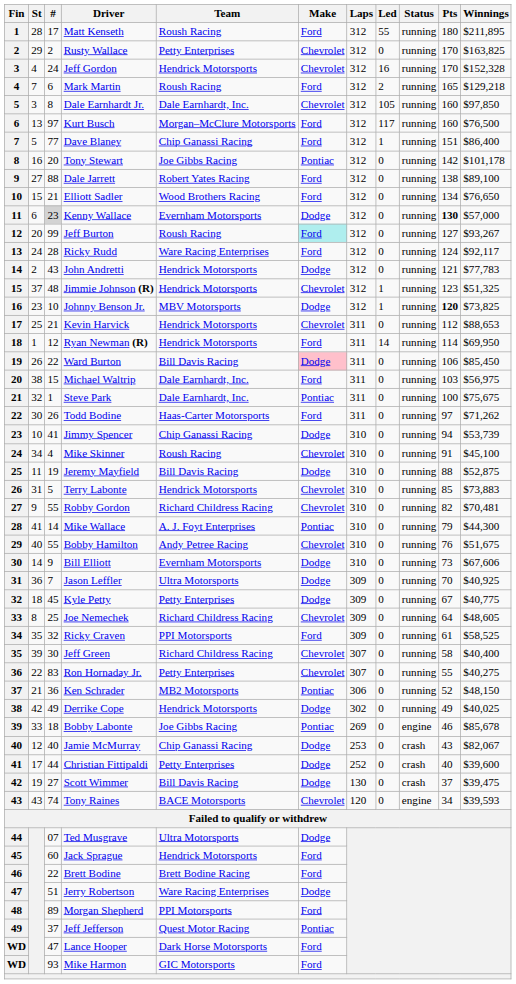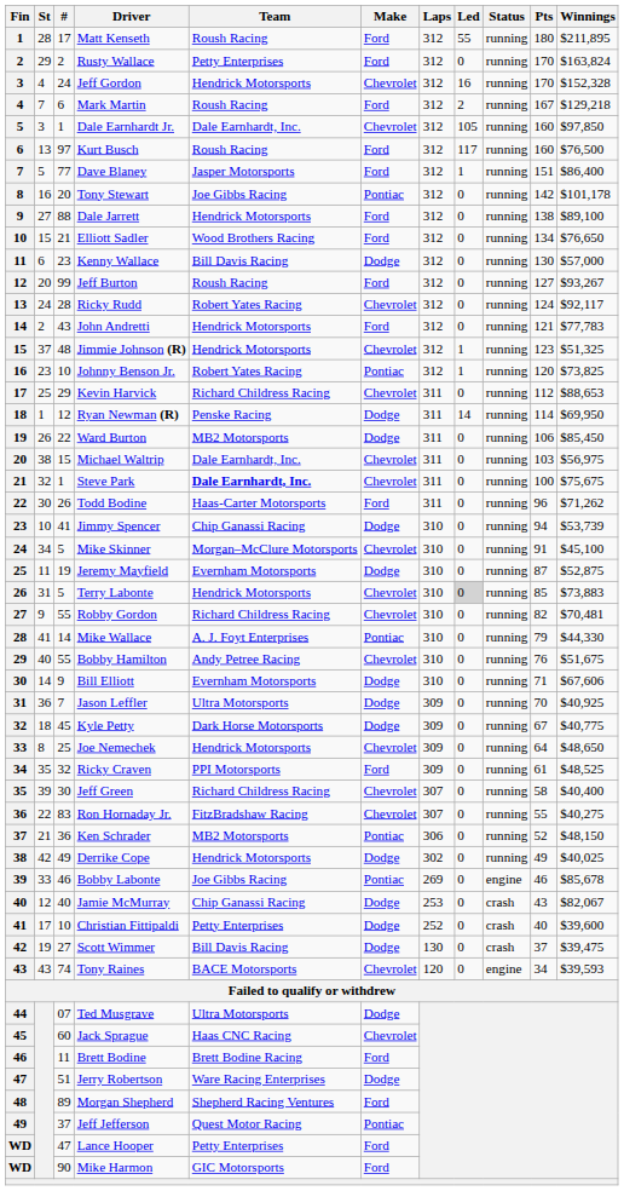 <table class="wikitable" style="font-size:95%">
 <tr>
 <th>Fin</th>
 <th>St</th>
 <th>#</th>
 <th>Driver</th>
 <th>Team</th>
 <th>Make</th>
 <th>Laps</th>
 <th>Led</th>
 <th>Status</th>
 <th>Pts</th>
 <th>Winnings</th>
 </tr>
 <tr>
 <th>1</th>
 <td>28</td>
 <td>17</td>
 <td><a href='#'>Matt Kenseth</a></td>
 <td><a href='#'>Roush Racing</a></td>
 <td><a href='#'>Ford</a></td>
 <td>312</td>
 <td>55</td>
 <td>running</td>
 <td>180</td>
 <td>$211,895</td>
 </tr>
 <tr>
 <th>2</th>
 <td>29</td>
 <td>2</td>
 <td><a href='#'>Rusty Wallace</a></td>
 <td><a href='#'>Petty Enterprises</a></td>
-<td><a href='#'>Chevrolet</a></td>
+<td><a href='#'>Ford</a></td>
 <td>312</td>
 <td>0</td>
 <td>running</td>
 <td>170</td>
-<td>$163,825</td>
+<td>$163,824</td>
 </tr>
 <tr>
 <th>3</th>
 <td>4</td>
 <td>24</td>
 <td><a href='#'>Jeff Gordon</a></td>
 <td><a href='#'>Hendrick Motorsports</a></td>
 <td><a href='#'>Chevrolet</a></td>
 <td>312</td>
 <td>16</td>
 <td>running</td>
 <td>170</td>
 <td>$152,328</td>
 </tr>
 <tr>
 <th>4</th>
 <td>7</td>
 <td>6</td>
 <td><a href='#'>Mark Martin</a></td>
 <td><a href='#'>Roush Racing</a></td>
 <td><a href='#'>Ford</a></td>
 <td>312</td>
 <td>2</td>
 <td>running</td>
-<td>165</td>
+<td>167</td>
 <td>$129,218</td>
 </tr>
 <tr>
 <th>5</th>
 <td>3</td>
-<td>8</td>
+<td>1</td>
 <td><a href='#'>Dale Earnhardt Jr.</a></td>
 <td><a href='#'>Dale Earnhardt, Inc.</a></td>
 <td><a href='#'>Chevrolet</a></td>
 <td>312</td>
 <td>105</td>
 <td>running</td>
 <td>160</td>
 <td>$97,850</td>
 </tr>
 <tr>
 <th>6</th>
 <td>13</td>
 <td>97</td>
 <td><a href='#'>Kurt Busch</a></td>
-<td><a href='#'>Morgan–McClure Motorsports</a></td>
+<td><a href='#'>Roush Racing</a></td>
 <td><a href='#'>Ford</a></td>
 <td>312</td>
 <td>117</td>
 <td>running</td>
 <td>160</td>
 <td>$76,500</td>
 </tr>
 <tr>
 <th>7</th>
 <td>5</td>
 <td>77</td>
 <td><a href='#'>Dave Blaney</a></td>
-<td><a href='#'>Chip Ganassi Racing</a></td>
+<td><a href='#'>Jasper Motorsports</a></td>
 <td><a href='#'>Ford</a></td>
 <td>312</td>
 <td>1</td>
 <td>running</td>
 <td>151</td>
 <td>$86,400</td>
 </tr>
 <tr>
 <th>8</th>
 <td>16</td>
 <td>20</td>
 <td><a href='#'>Tony Stewart</a></td>
 <td><a href='#'>Joe Gibbs Racing</a></td>
 <td><a href='#'>Pontiac</a></td>
 <td>312</td>
 <td>0</td>
 <td>running</td>
 <td>142</td>
 <td>$101,178</td>
 </tr>
 <tr>
 <th>9</th>
 <td>27</td>
 <td>88</td>
 <td><a href='#'>Dale Jarrett</a></td>
-<td><a href='#'>Robert Yates Racing</a></td>
+<td><a href='#'>Hendrick Motorsports</a></td>
 <td><a href='#'>Ford</a></td>
 <td>312</td>
 <td>0</td>
 <td>running</td>
 <td>138</td>
 <td>$89,100</td>
 </tr>
 <tr>
 <th>10</th>
 <td>15</td>
 <td>21</td>
 <td><a href='#'>Elliott Sadler</a></td>
 <td><a href='#'>Wood Brothers Racing</a></td>
 <td><a href='#'>Ford</a></td>
 <td>312</td>
 <td>0</td>
 <td>running</td>
 <td>134</td>
 <td>$76,650</td>
 </tr>
 <tr>
 <th>11</th>
 <td>6</td>
-<td style="background: lightgrey;">23</td>
+<td>23</td>
 <td><a href='#'>Kenny Wallace</a></td>
-<td><a href='#'>Evernham Motorsports</a></td>
+<td><a href='#'>Bill Davis Racing</a></td>
 <td><a href='#'>Dodge</a></td>
 <td>312</td>
 <td>0</td>
 <td>running</td>
-<td><strong>130</strong></td>
+<td>130</td>
 <td>$57,000</td>
 </tr>
 <tr>
 <th>12</th>
 <td>20</td>
 <td>99</td>
 <td><a href='#'>Jeff Burton</a></td>
 <td><a href='#'>Roush Racing</a></td>
-<td style="background: paleturquoise;"><a href='#'>Ford</a></td>
+<td><a href='#'>Ford</a></td>
 <td>312</td>
 <td>0</td>
 <td>running</td>
 <td>127</td>
 <td>$93,267</td>
 </tr>
 <tr>
 <th>13</th>
 <td>24</td>
 <td>28</td>
 <td><a href='#'>Ricky Rudd</a></td>
-<td><a href='#'>Ware Racing Enterprises</a></td>
-<td><a href='#'>Ford</a></td>
+<td><a href='#'>Robert Yates Racing</a></td>
+<td><a href='#'>Chevrolet</a></td>
 <td>312</td>
 <td>0</td>
 <td>running</td>
 <td>124</td>
 <td>$92,117</td>
 </tr>
 <tr>
 <th>14</th>
 <td>2</td>
 <td>43</td>
 <td><a href='#'>John Andretti</a></td>
 <td><a href='#'>Hendrick Motorsports</a></td>
-<td><a href='#'>Dodge</a></td>
+<td><a href='#'>Ford</a></td>
 <td>312</td>
 <td>0</td>
 <td>running</td>
 <td>121</td>
 <td>$77,783</td>
 </tr>
 <tr>
 <th>15</th>
 <td>37</td>
 <td>48</td>
 <td><a href='#'>Jimmie Johnson</a> <strong>(R)</strong></td>
 <td><a href='#'>Hendrick Motorsports</a></td>
 <td><a href='#'>Chevrolet</a></td>
 <td>312</td>
 <td>1</td>
 <td>running</td>
 <td>123</td>
 <td>$51,325</td>
 </tr>
 <tr>
 <th>16</th>
 <td>23</td>
 <td>10</td>
 <td><a href='#'>Johnny Benson Jr.</a></td>
-<td><a href='#'>MBV Motorsports</a></td>
-<td><a href='#'>Dodge</a></td>
+<td><a href='#'>Robert Yates Racing</a></td>
+<td><a href='#'>Pontiac</a></td>
 <td>312</td>
 <td>1</td>
 <td>running</td>
-<td><strong>120</strong></td>
+<td>120</td>
 <td>$73,825</td>
 </tr>
 <tr>
 <th>17</th>
 <td>25</td>
-<td>21</td>
+<td>29</td>
 <td><a href='#'>Kevin Harvick</a></td>
-<td><a href='#'>Hendrick Motorsports</a></td>
+<td><a href='#'>Richard Childress Racing</a></td>
 <td><a href='#'>Chevrolet</a></td>
 <td>311</td>
 <td>0</td>
 <td>running</td>
 <td>112</td>
 <td>$88,653</td>
 </tr>
 <tr>
 <th>18</th>
 <td>1</td>
 <td>12</td>
 <td><a href='#'>Ryan Newman</a> <strong>(R)</strong></td>
-<td><a href='#'>Hendrick Motorsports</a></td>
-<td><a href='#'>Ford</a></td>
+<td><a href='#'>Penske Racing</a></td>
+<td><a href='#'>Dodge</a></td>
 <td>311</td>
 <td>14</td>
 <td>running</td>
 <td>114</td>
 <td>$69,950</td>
 </tr>
 <tr>
 <th>19</th>
 <td>26</td>
 <td>22</td>
 <td><a href='#'>Ward Burton</a></td>
-<td><a href='#'>Bill Davis Racing</a></td>
-<td style="background: pink;"><a href='#'>Dodge</a></td>
+<td><a href='#'>MB2 Motorsports</a></td>
+<td><a href='#'>Dodge</a></td>
 <td>311</td>
 <td>0</td>
 <td>running</td>
 <td>106</td>
 <td>$85,450</td>
 </tr>
 <tr>
 <th>20</th>
 <td>38</td>
 <td>15</td>
 <td><a href='#'>Michael Waltrip</a></td>
 <td><a href='#'>Dale Earnhardt, Inc.</a></td>
-<td><a href='#'>Ford</a></td>
+<td><a href='#'>Chevrolet</a></td>
 <td>311</td>
 <td>0</td>
 <td>running</td>
 <td>103</td>
 <td>$56,975</td>
 </tr>
 <tr>
 <th>21</th>
 <td>32</td>
 <td>1</td>
 <td><a href='#'>Steve Park</a></td>
-<td><a href='#'>Dale Earnhardt, Inc.</a></td>
-<td><a href='#'>Pontiac</a></td>
+<td><strong><a href='#'>Dale Earnhardt, Inc.</a></strong></td>
+<td><a href='#'>Chevrolet</a></td>
 <td>311</td>
 <td>0</td>
 <td>running</td>
 <td>100</td>
 <td>$75,675</td>
 </tr>
 <tr>
 <th>22</th>
 <td>30</td>
 <td>26</td>
 <td><a href='#'>Todd Bodine</a></td>
 <td><a href='#'>Haas-Carter Motorsports</a></td>
 <td><a href='#'>Ford</a></td>
 <td>311</td>
 <td>0</td>
 <td>running</td>
-<td>97</td>
+<td>96</td>
 <td>$71,262</td>
 </tr>
 <tr>
 <th>23</th>
 <td>10</td>
 <td>41</td>
 <td><a href='#'>Jimmy Spencer</a></td>
 <td><a href='#'>Chip Ganassi Racing</a></td>
 <td><a href='#'>Dodge</a></td>
 <td>310</td>
 <td>0</td>
 <td>running</td>
 <td>94</td>
 <td>$53,739</td>
 </tr>
 <tr>
 <th>24</th>
 <td>34</td>
-<td>4</td>
+<td>5</td>
 <td><a href='#'>Mike Skinner</a></td>
-<td><a href='#'>Roush Racing</a></td>
+<td><a href='#'>Morgan–McClure Motorsports</a></td>
 <td><a href='#'>Chevrolet</a></td>
 <td>310</td>
 <td>0</td>
 <td>running</td>
 <td>91</td>
 <td>$45,100</td>
 </tr>
 <tr>
 <th>25</th>
 <td>11</td>
 <td>19</td>
 <td><a href='#'>Jeremy Mayfield</a></td>
-<td><a href='#'>Bill Davis Racing</a></td>
+<td><a href='#'>Evernham Motorsports</a></td>
 <td><a href='#'>Dodge</a></td>
 <td>310</td>
 <td>0</td>
 <td>running</td>
-<td>88</td>
+<td>87</td>
 <td>$52,875</td>
 </tr>
 <tr>
 <th>26</th>
 <td>31</td>
 <td>5</td>
 <td><a href='#'>Terry Labonte</a></td>
 <td><a href='#'>Hendrick Motorsports</a></td>
 <td><a href='#'>Chevrolet</a></td>
 <td>310</td>
-<td>0</td>
+<td style="background: lightgrey;">0</td>
 <td>running</td>
 <td>85</td>
 <td>$73,883</td>
 </tr>
 <tr>
 <th>27</th>
 <td>9</td>
 <td>55</td>
 <td><a href='#'>Robby Gordon</a></td>
 <td><a href='#'>Richard Childress Racing</a></td>
 <td><a href='#'>Chevrolet</a></td>
 <td>310</td>
 <td>0</td>
 <td>running</td>
 <td>82</td>
 <td>$70,481</td>
 </tr>
 <tr>
 <th>28</th>
 <td>41</td>
 <td>14</td>
 <td><a href='#'>Mike Wallace</a></td>
 <td><a href='#'>A. J. Foyt Enterprises</a></td>
 <td><a href='#'>Pontiac</a></td>
 <td>310</td>
 <td>0</td>
 <td>running</td>
 <td>79</td>
-<td>$44,300</td>
+<td>$44,330</td>
 </tr>
 <tr>
 <th>29</th>
 <td>40</td>
 <td>55</td>
 <td><a href='#'>Bobby Hamilton</a></td>
 <td><a href='#'>Andy Petree Racing</a></td>
 <td><a href='#'>Chevrolet</a></td>
 <td>310</td>
 <td>0</td>
 <td>running</td>
 <td>76</td>
 <td>$51,675</td>
 </tr>
 <tr>
 <th>30</th>
 <td>14</td>
 <td>9</td>
 <td><a href='#'>Bill Elliott</a></td>
 <td><a href='#'>Evernham Motorsports</a></td>
 <td><a href='#'>Dodge</a></td>
 <td>310</td>
 <td>0</td>
 <td>running</td>
-<td>73</td>
+<td>71</td>
 <td>$67,606</td>
 </tr>
 <tr>
 <th>31</th>
 <td>36</td>
 <td>7</td>
 <td><a href='#'>Jason Leffler</a></td>
 <td><a href='#'>Ultra Motorsports</a></td>
 <td><a href='#'>Dodge</a></td>
 <td>309</td>
 <td>0</td>
 <td>running</td>
 <td>70</td>
 <td>$40,925</td>
 </tr>
 <tr>
 <th>32</th>
 <td>18</td>
 <td>45</td>
 <td><a href='#'>Kyle Petty</a></td>
-<td><a href='#'>Petty Enterprises</a></td>
+<td><a href='#'>Dark Horse Motorsports</a></td>
 <td><a href='#'>Dodge</a></td>
 <td>309</td>
 <td>0</td>
 <td>running</td>
 <td>67</td>
 <td>$40,775</td>
 </tr>
 <tr>
 <th>33</th>
 <td>8</td>
 <td>25</td>
 <td><a href='#'>Joe Nemechek</a></td>
-<td><a href='#'>Richard Childress Racing</a></td>
+<td><a href='#'>Hendrick Motorsports</a></td>
 <td><a href='#'>Chevrolet</a></td>
 <td>309</td>
 <td>0</td>
 <td>running</td>
 <td>64</td>
-<td>$48,605</td>
+<td>$48,650</td>
 </tr>
 <tr>
 <th>34</th>
 <td>35</td>
 <td>32</td>
 <td><a href='#'>Ricky Craven</a></td>
 <td><a href='#'>PPI Motorsports</a></td>
 <td><a href='#'>Ford</a></td>
 <td>309</td>
 <td>0</td>
 <td>running</td>
 <td>61</td>
-<td>$58,525</td>
+<td>$48,525</td>
 </tr>
 <tr>
 <th>35</th>
 <td>39</td>
 <td>30</td>
 <td><a href='#'>Jeff Green</a></td>
 <td><a href='#'>Richard Childress Racing</a></td>
 <td><a href='#'>Chevrolet</a></td>
 <td>307</td>
 <td>0</td>
 <td>running</td>
 <td>58</td>
 <td>$40,400</td>
 </tr>
 <tr>
 <th>36</th>
 <td>22</td>
 <td>83</td>
 <td><a href='#'>Ron Hornaday Jr.</a></td>
-<td><a href='#'>Petty Enterprises</a></td>
+<td><a href='#'>FitzBradshaw Racing</a></td>
 <td><a href='#'>Chevrolet</a></td>
 <td>307</td>
 <td>0</td>
 <td>running</td>
 <td>55</td>
 <td>$40,275</td>
 </tr>
 <tr>
 <th>37</th>
 <td>21</td>
 <td>36</td>
 <td><a href='#'>Ken Schrader</a></td>
 <td><a href='#'>MB2 Motorsports</a></td>
 <td><a href='#'>Pontiac</a></td>
 <td>306</td>
 <td>0</td>
 <td>running</td>
 <td>52</td>
 <td>$48,150</td>
 </tr>
 <tr>
 <th>38</th>
 <td>42</td>
 <td>49</td>
 <td><a href='#'>Derrike Cope</a></td>
 <td><a href='#'>Hendrick Motorsports</a></td>
 <td><a href='#'>Dodge</a></td>
 <td>302</td>
 <td>0</td>
 <td>running</td>
 <td>49</td>
 <td>$40,025</td>
 </tr>
 <tr>
 <th>39</th>
 <td>33</td>
-<td>18</td>
+<td>46</td>
 <td><a href='#'>Bobby Labonte</a></td>
 <td><a href='#'>Joe Gibbs Racing</a></td>
 <td><a href='#'>Pontiac</a></td>
 <td>269</td>
 <td>0</td>
 <td>engine</td>
 <td>46</td>
 <td>$85,678</td>
 </tr>
 <tr>
 <th>40</th>
 <td>12</td>
 <td>40</td>
 <td><a href='#'>Jamie McMurray</a></td>
 <td><a href='#'>Chip Ganassi Racing</a></td>
 <td><a href='#'>Dodge</a></td>
 <td>253</td>
 <td>0</td>
 <td>crash</td>
 <td>43</td>
 <td>$82,067</td>
 </tr>
 <tr>
 <th>41</th>
 <td>17</td>
-<td>44</td>
+<td>10</td>
 <td><a href='#'>Christian Fittipaldi</a></td>
 <td><a href='#'>Petty Enterprises</a></td>
 <td><a href='#'>Dodge</a></td>
 <td>252</td>
 <td>0</td>
 <td>crash</td>
 <td>40</td>
 <td>$39,600</td>
 </tr>
 <tr>
 <th>42</th>
 <td>19</td>
 <td>27</td>
 <td><a href='#'>Scott Wimmer</a></td>
 <td><a href='#'>Bill Davis Racing</a></td>
 <td><a href='#'>Dodge</a></td>
 <td>130</td>
 <td>0</td>
 <td>crash</td>
 <td>37</td>
 <td>$39,475</td>
 </tr>
 <tr>
 <th>43</th>
 <td>43</td>
 <td>74</td>
 <td><a href='#'>Tony Raines</a></td>
 <td><a href='#'>BACE Motorsports</a></td>
 <td><a href='#'>Chevrolet</a></td>
 <td>120</td>
 <td>0</td>
 <td>engine</td>
 <td>34</td>
 <td>$39,593</td>
 </tr>
 <tr>
 <th colspan="11">Failed to qualify or withdrew</th>
 </tr>
 <tr>
 <th>44</th>
 <th rowspan="8"></th>
 <td>07</td>
 <td><a href='#'>Ted Musgrave</a></td>
 <td><a href='#'>Ultra Motorsports</a></td>
 <td><a href='#'>Dodge</a></td>
 <th colspan="5" rowspan="8"></th>
 </tr>
 <tr>
 <th>45</th>
 <td>60</td>
 <td><a href='#'>Jack Sprague</a></td>
-<td><a href='#'>Hendrick Motorsports</a></td>
-<td><a href='#'>Ford</a></td>
+<td><a href='#'>Haas CNC Racing</a></td>
+<td><a href='#'>Chevrolet</a></td>
 </tr>
 <tr>
 <th>46</th>
-<td>22</td>
+<td>11</td>
 <td><a href='#'>Brett Bodine</a></td>
 <td><a href='#'>Brett Bodine Racing</a></td>
 <td><a href='#'>Ford</a></td>
 </tr>
 <tr>
 <th>47</th>
 <td>51</td>
 <td><a href='#'>Jerry Robertson</a></td>
 <td><a href='#'>Ware Racing Enterprises</a></td>
 <td><a href='#'>Dodge</a></td>
 </tr>
 <tr>
 <th>48</th>
 <td>89</td>
 <td><a href='#'>Morgan Shepherd</a></td>
-<td><a href='#'>PPI Motorsports</a></td>
+<td><a href='#'>Shepherd Racing Ventures</a></td>
 <td><a href='#'>Ford</a></td>
 </tr>
 <tr>
 <th>49</th>
 <td>37</td>
 <td><a href='#'>Jeff Jefferson</a></td>
 <td><a href='#'>Quest Motor Racing</a></td>
 <td><a href='#'>Pontiac</a></td>
 </tr>
 <tr>
 <th>WD</th>
 <td>47</td>
 <td><a href='#'>Lance Hooper</a></td>
-<td><a href='#'>Dark Horse Motorsports</a></td>
+<td><a href='#'>Petty Enterprises</a></td>
 <td><a href='#'>Ford</a></td>
 </tr>
 <tr>
 <th>WD</th>
-<td>93</td>
+<td>90</td>
 <td><a href='#'>Mike Harmon</a></td>
 <td><a href='#'>GIC Motorsports</a></td>
 <td><a href='#'>Ford</a></td>
 </tr>
 <tr>
 <th colspan="11"></th>
 </tr>
 </table>
